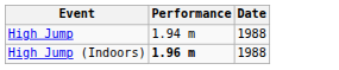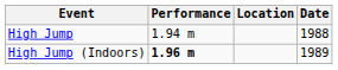 <table class="wikitable" style="border-collapse: collapse; font-size: 95%;">
 <tr>
 <th scope=col>Event</th>
 <th scope=col>Performance</th>
+<th scope=col>Location</th>
 <th scope=col>Date</th>
 </tr>
 <tr>
 <td><a href='#'>High Jump</a></td>
 <td>1.94 m</td>
+<td></td>
 <td>1988</td>
 </tr>
 <tr>
 <td><a href='#'>High Jump</a> (Indoors)</td>
 <td><strong>1.96 m</strong></td>
-<td>1988</td>
+<td></td>
+<td>1989</td>
 </tr>
 </table>
